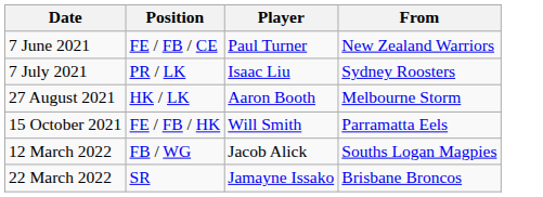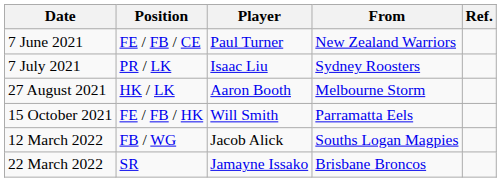 <table class="wikitable">
 <tr>
 <th>Date</th>
 <th>Position</th>
 <th>Player</th>
 <th>From</th>
+<th>Ref.</th>
 </tr>
 <tr>
 <td>7 June 2021</td>
 <td><a href='#'>FE</a> / <a href='#'>FB</a> / <a href='#'>CE</a></td>
 <td> <a href='#'>Paul Turner</a></td>
 <td> <a href='#'>New Zealand Warriors</a></td>
+<td></td>
 </tr>
 <tr>
 <td>7 July 2021</td>
 <td><a href='#'>PR</a> / <a href='#'>LK</a></td>
 <td> <a href='#'>Isaac Liu</a></td>
 <td> <a href='#'>Sydney Roosters</a></td>
+<td></td>
 </tr>
 <tr>
 <td>27 August 2021</td>
 <td><a href='#'>HK</a> / <a href='#'>LK</a></td>
 <td> <a href='#'>Aaron Booth</a></td>
 <td> <a href='#'>Melbourne Storm</a></td>
+<td></td>
 </tr>
 <tr>
 <td>15 October 2021</td>
 <td><a href='#'>FE</a> / <a href='#'>FB</a> / <a href='#'>HK</a></td>
 <td> <a href='#'>Will Smith</a></td>
 <td> <a href='#'>Parramatta Eels</a></td>
+<td></td>
 </tr>
 <tr>
 <td>12 March 2022</td>
 <td><a href='#'>FB</a> / <a href='#'>WG</a></td>
 <td> Jacob Alick</td>
 <td> <a href='#'>Souths Logan Magpies</a></td>
+<td></td>
 </tr>
 <tr>
 <td>22 March 2022</td>
 <td><a href='#'>SR</a></td>
 <td> <a href='#'>Jamayne Issako</a></td>
 <td> <a href='#'>Brisbane Broncos</a></td>
+<td></td>
 </tr>
 </table>
